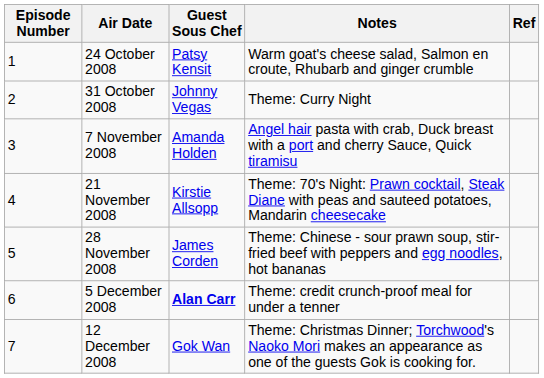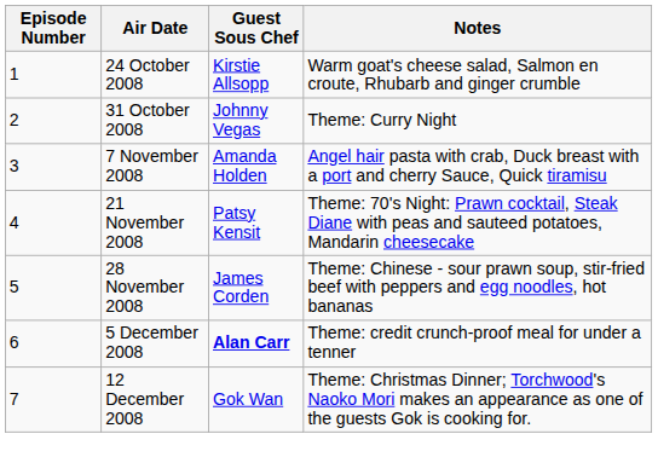 <table class="wikitable">
 <tr>
 <th>Episode Number</th>
 <th>Air Date</th>
 <th>Guest Sous Chef</th>
 <th>Notes</th>
-<th>Ref</th>
 </tr>
 <tr>
 <td>1</td>
 <td>24 October 2008</td>
-<td><a href='#'>Patsy Kensit</a></td>
+<td><a href='#'>Kirstie Allsopp</a></td>
 <td>Warm goat's cheese salad, Salmon en croute, Rhubarb and ginger crumble</td>
-<td></td>
 </tr>
 <tr>
 <td>2</td>
 <td>31 October 2008</td>
 <td><a href='#'>Johnny Vegas</a></td>
 <td>Theme: Curry Night</td>
-<td></td>
 </tr>
 <tr>
 <td>3</td>
 <td>7 November 2008</td>
 <td><a href='#'>Amanda Holden</a></td>
 <td><a href='#'>Angel hair</a> pasta with crab, Duck breast with a <a href='#'>port</a> and cherry Sauce, Quick <a href='#'>tiramisu</a></td>
-<td></td>
 </tr>
 <tr>
 <td>4</td>
 <td>21 November 2008</td>
-<td><a href='#'>Kirstie Allsopp</a></td>
+<td><a href='#'>Patsy Kensit</a></td>
 <td>Theme: 70's Night: <a href='#'>Prawn cocktail</a>, <a href='#'>Steak Diane</a> with peas and sauteed potatoes, Mandarin <a href='#'>cheesecake</a></td>
-<td></td>
 </tr>
 <tr>
 <td>5</td>
 <td>28 November 2008</td>
 <td><a href='#'>James Corden</a></td>
 <td>Theme: Chinese - sour prawn soup, stir-fried beef with peppers and <a href='#'>egg noodles</a>, hot bananas</td>
-<td></td>
 </tr>
 <tr>
 <td>6</td>
 <td>5 December 2008</td>
 <td><strong><a href='#'>Alan Carr</a></strong></td>
 <td>Theme: credit crunch-proof meal for under a tenner</td>
-<td></td>
 </tr>
 <tr>
 <td>7</td>
 <td>12 December 2008</td>
 <td><a href='#'>Gok Wan</a></td>
 <td>Theme: Christmas Dinner; <a href='#'>Torchwood</a>'s <a href='#'>Naoko Mori</a> makes an appearance as one of the guests Gok is cooking for.</td>
-<td></td>
 </tr>
 </table>
